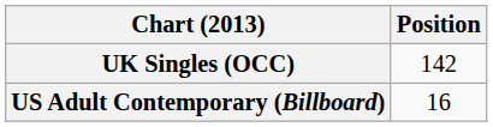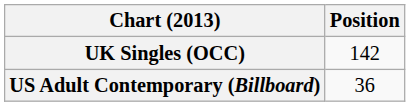 <table class="wikitable sortable plainrowheaders">
 <tr>
 <th scope="col">Chart (2013)</th>
 <th scope="col">Position</th>
 </tr>
 <tr>
 <th scope="row">UK Singles (OCC)</th>
 <td style="text-align:center;">142</td>
 </tr>
 <tr>
 <th scope="row">US Adult Contemporary (<em>Billboard</em>)</th>
-<td style="text-align:center;">16</td>
+<td style="text-align:center;">36</td>
 </tr>
 </table>
